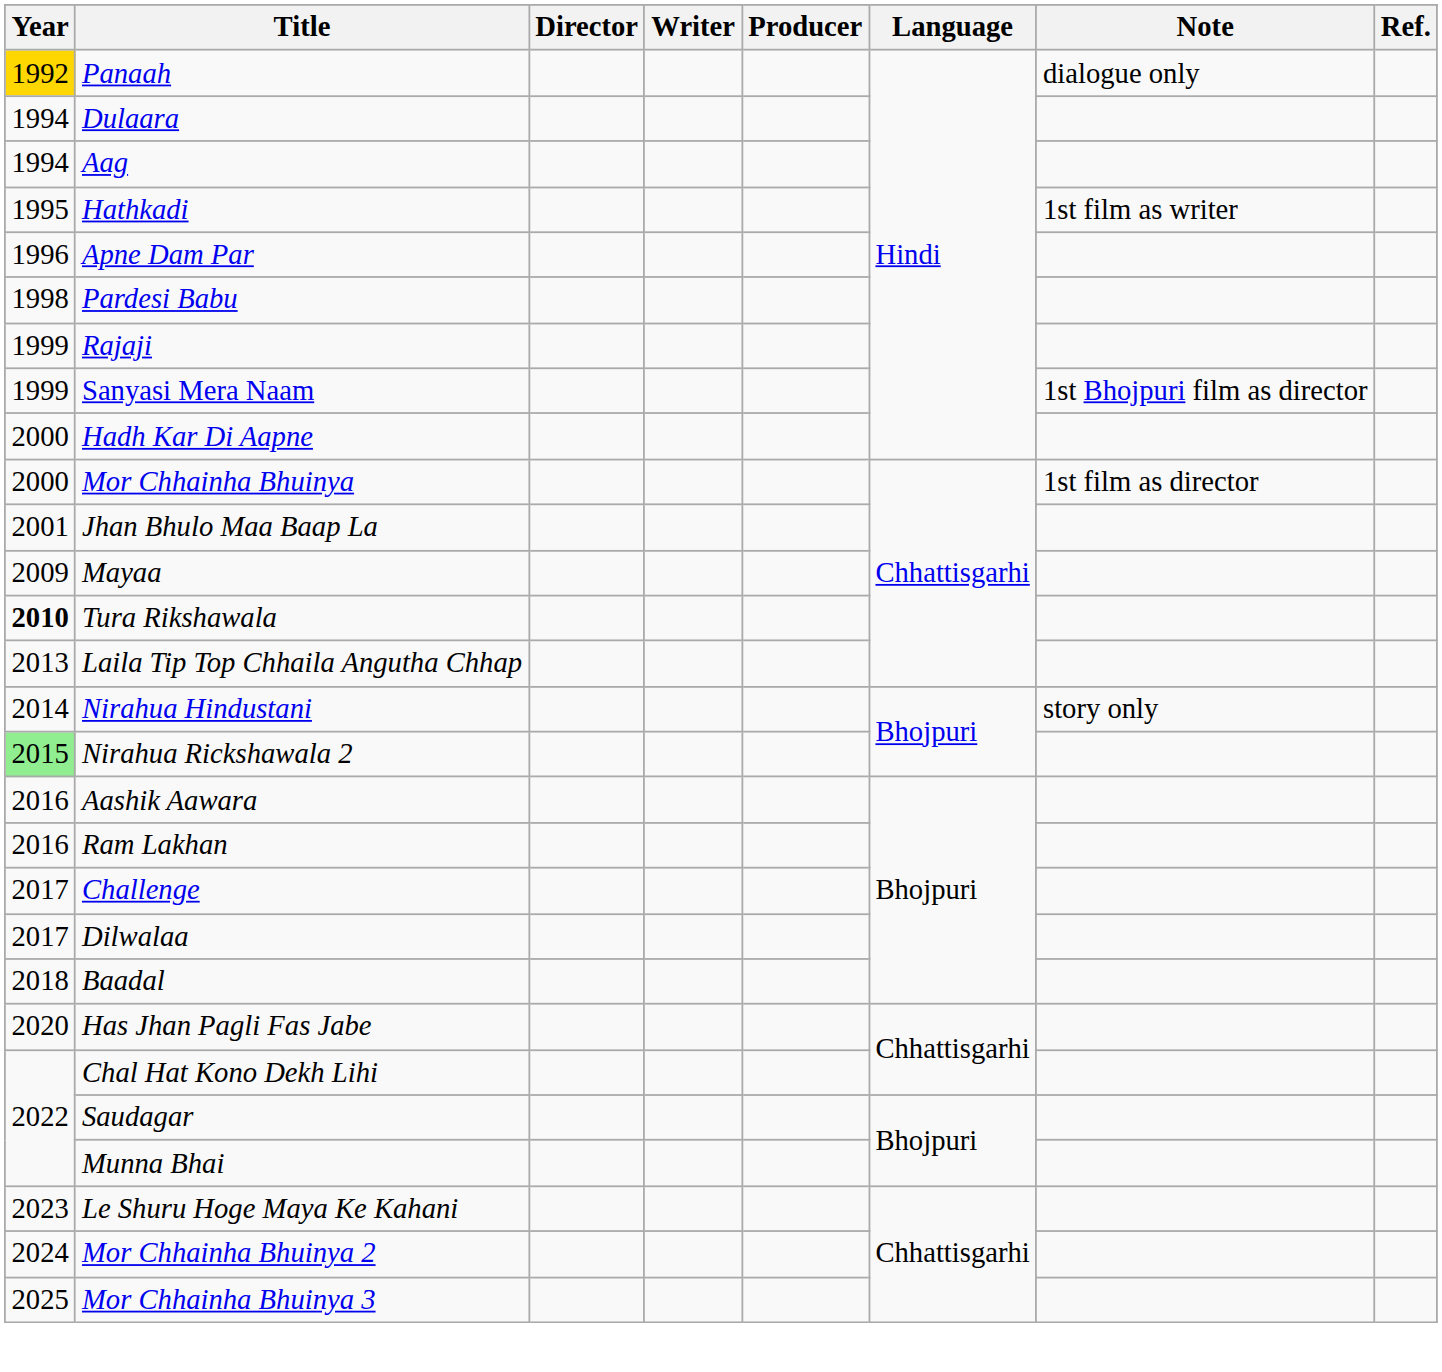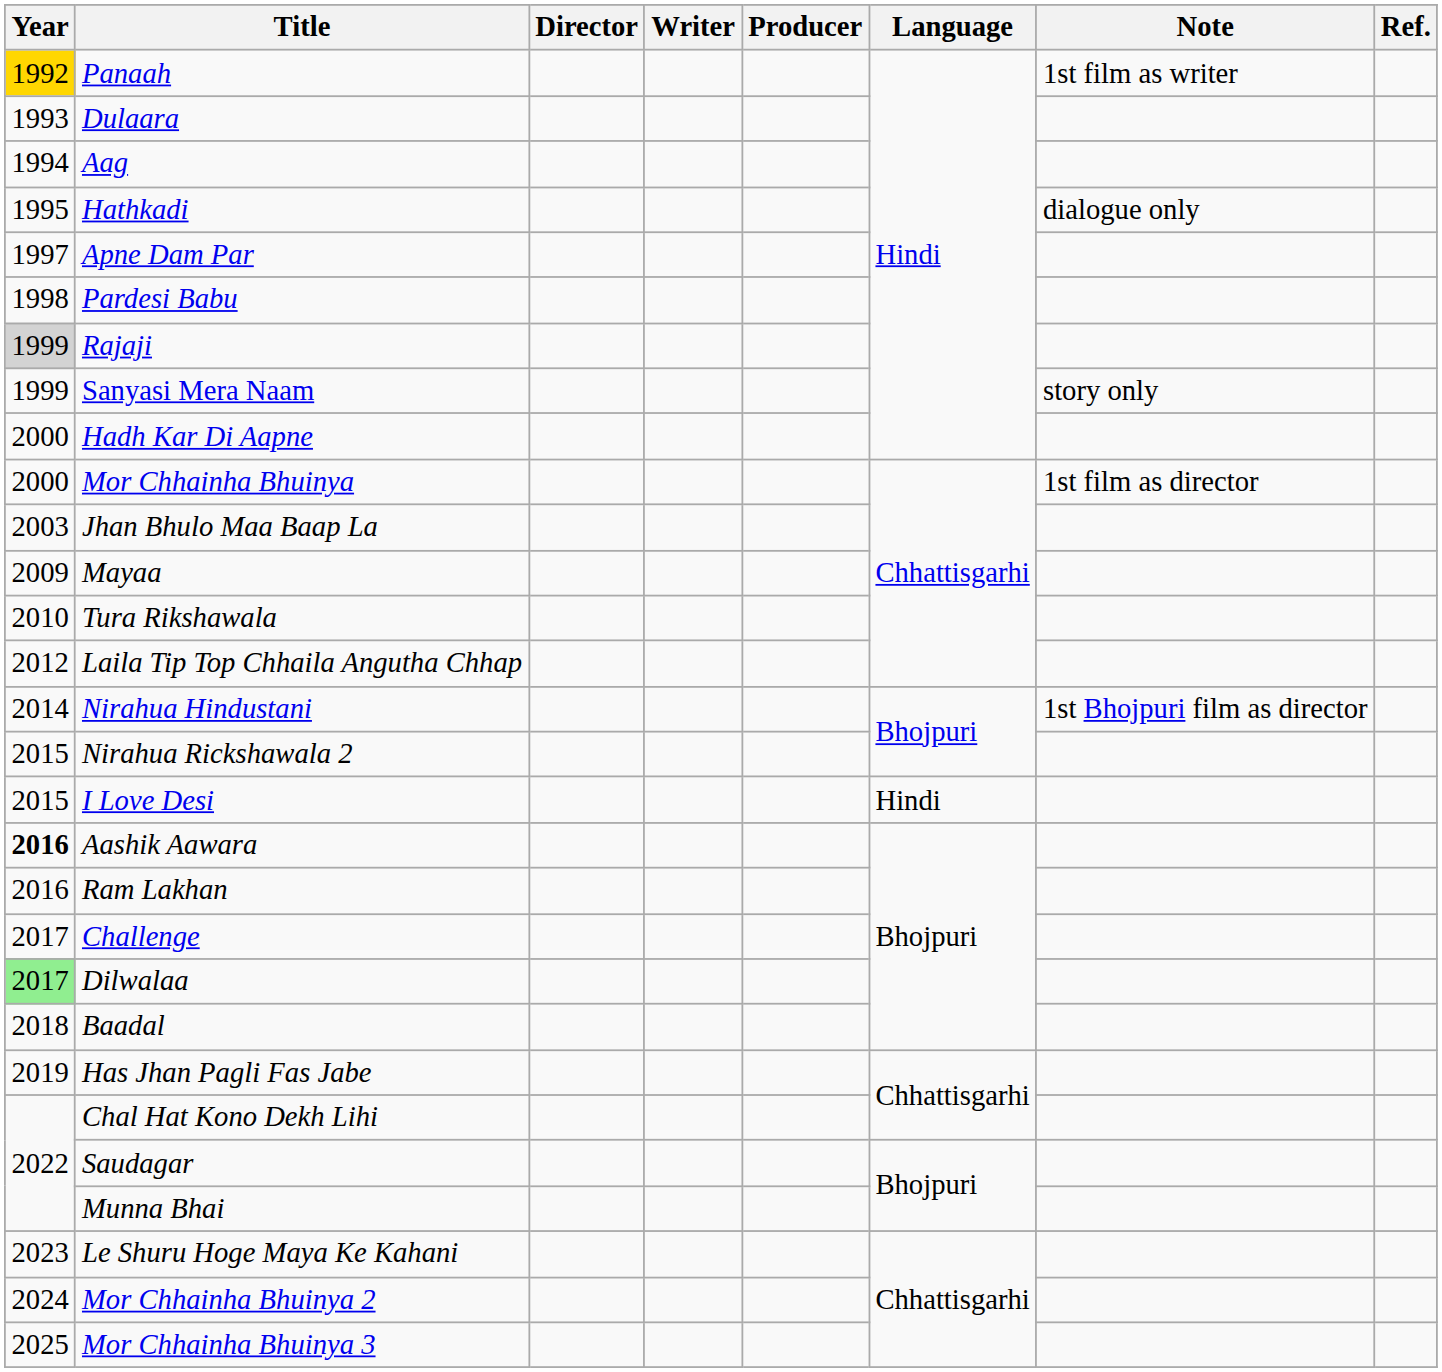 <table class="wikitable sortable">
 <tr>
 <th>Year</th>
 <th>Title</th>
 <th>Director</th>
 <th>Writer</th>
 <th>Producer</th>
 <th>Language</th>
 <th>Note</th>
 <th>Ref.</th>
 </tr>
 <tr>
 <td style="background: gold;">1992</td>
 <td><a href='#'><em>Panaah</em></a></td>
 <td></td>
 <td></td>
 <td></td>
 <td rowspan="9"><a href='#'>Hindi</a></td>
-<td>dialogue only </td>
+<td>1st film as writer</td>
 <td></td>
 </tr>
 <tr>
-<td>1994</td>
+<td>1993</td>
 <td><em><a href='#'>Dulaara</a></em></td>
 <td></td>
 <td></td>
 <td></td>
 <td></td>
 <td></td>
 </tr>
 <tr>
 <td>1994</td>
 <td><a href='#'><em>Aag</em></a></td>
 <td></td>
 <td></td>
 <td></td>
 <td></td>
 <td></td>
 </tr>
 <tr>
 <td>1995</td>
 <td><em><a href='#'>Hathkadi</a></em></td>
 <td></td>
 <td></td>
 <td></td>
-<td>1st film as writer</td>
+<td>dialogue only </td>
 <td></td>
 </tr>
 <tr>
-<td>1996</td>
+<td>1997</td>
 <td><em><a href='#'>Apne Dam Par </a></em></td>
 <td></td>
 <td></td>
 <td></td>
 <td></td>
 <td></td>
 </tr>
 <tr>
 <td>1998</td>
 <td><em><a href='#'>Pardesi Babu</a></em></td>
 <td></td>
 <td></td>
 <td></td>
 <td></td>
 <td></td>
 </tr>
 <tr>
-<td>1999</td>
+<td style="background: lightgrey;">1999</td>
 <td><a href='#'><em>Rajaji</em></a></td>
 <td></td>
 <td></td>
 <td></td>
 <td></td>
 <td></td>
 </tr>
 <tr>
 <td>1999</td>
 <td><a href='#'>Sanyasi Mera Naam</a></td>
 <td></td>
 <td></td>
 <td></td>
-<td>1st <a href='#'>Bhojpuri</a> film as director</td>
+<td>story only </td>
 <td></td>
 </tr>
 <tr>
 <td>2000</td>
 <td><em><a href='#'>Hadh Kar Di Aapne</a></em></td>
 <td></td>
 <td></td>
 <td></td>
 <td></td>
 <td></td>
 </tr>
 <tr>
 <td>2000</td>
 <td><em><a href='#'>Mor Chhainha Bhuinya</a></em></td>
 <td></td>
 <td></td>
 <td></td>
 <td rowspan="5"><a href='#'>Chhattisgarhi</a></td>
 <td>1st film as director</td>
 <td></td>
 </tr>
 <tr>
-<td>2001</td>
+<td>2003</td>
 <td><em>Jhan Bhulo Maa Baap La</em></td>
 <td></td>
 <td></td>
 <td></td>
 <td></td>
 <td></td>
 </tr>
 <tr>
 <td>2009</td>
 <td><em>Mayaa</em></td>
 <td></td>
 <td></td>
 <td></td>
 <td></td>
 <td></td>
 </tr>
 <tr>
-<td><strong>2010</strong></td>
+<td>2010</td>
 <td><em>Tura Rikshawala</em></td>
 <td></td>
 <td></td>
 <td></td>
 <td></td>
 <td></td>
 </tr>
 <tr>
-<td>2013</td>
+<td>2012</td>
 <td><em>Laila Tip Top Chhaila Angutha Chhap</em></td>
 <td></td>
 <td></td>
 <td></td>
 <td></td>
 <td></td>
 </tr>
 <tr>
 <td>2014</td>
 <td><em><a href='#'>Nirahua Hindustani</a></em></td>
 <td></td>
 <td></td>
 <td></td>
 <td rowspan="2"><a href='#'>Bhojpuri</a></td>
-<td>story only </td>
+<td>1st <a href='#'>Bhojpuri</a> film as director</td>
 <td></td>
 </tr>
 <tr>
-<td style="background: lightgreen;">2015</td>
+<td>2015</td>
 <td><em>Nirahua Rickshawala 2</em></td>
 <td></td>
 <td></td>
 <td></td>
 <td></td>
 <td></td>
 </tr>
 <tr>
-<td>2016</td>
+<td>2015</td>
+<td><em><a href='#'>I Love Desi</a></em></td>
+<td></td>
+<td></td>
+<td></td>
+<td>Hindi</td>
+<td></td>
+<td></td>
+</tr>
+<tr>
+<td><strong>2016</strong></td>
 <td><em>Aashik Aawara</em></td>
 <td></td>
 <td></td>
 <td></td>
 <td rowspan="5">Bhojpuri</td>
 <td></td>
 <td></td>
 </tr>
 <tr>
 <td>2016</td>
 <td><em>Ram Lakhan</em></td>
 <td></td>
 <td></td>
 <td></td>
 <td></td>
 <td></td>
 </tr>
 <tr>
 <td>2017</td>
 <td><a href='#'><em>Challenge</em></a></td>
 <td></td>
 <td></td>
 <td></td>
 <td></td>
 <td></td>
 </tr>
 <tr>
-<td>2017</td>
+<td style="background: lightgreen;">2017</td>
 <td><em>Dilwalaa</em></td>
 <td></td>
 <td></td>
 <td></td>
 <td></td>
 <td></td>
 </tr>
 <tr>
 <td>2018</td>
 <td><em>Baadal</em></td>
 <td></td>
 <td></td>
 <td></td>
 <td></td>
 <td></td>
 </tr>
 <tr>
-<td>2020</td>
+<td>2019</td>
 <td><em>Has Jhan Pagli Fas Jabe</em></td>
 <td></td>
 <td></td>
 <td></td>
 <td rowspan="2">Chhattisgarhi</td>
 <td></td>
 <td></td>
 </tr>
 <tr>
 <td rowspan="3">2022</td>
 <td><em>Chal Hat Kono Dekh Lihi</em></td>
 <td></td>
 <td></td>
 <td></td>
 <td></td>
 <td></td>
 </tr>
 <tr>
 <td><em>Saudagar</em></td>
 <td></td>
 <td></td>
 <td></td>
 <td rowspan="2">Bhojpuri</td>
 <td></td>
 <td></td>
 </tr>
 <tr>
 <td><em>Munna Bhai</em></td>
 <td></td>
 <td></td>
 <td></td>
 <td></td>
 <td></td>
 </tr>
 <tr>
 <td>2023</td>
 <td><em>Le Shuru Hoge Maya Ke Kahani</em></td>
 <td></td>
 <td></td>
 <td></td>
 <td rowspan="3">Chhattisgarhi</td>
 <td></td>
 <td></td>
 </tr>
 <tr>
 <td>2024</td>
 <td><em><a href='#'>Mor Chhainha Bhuinya 2</a></em></td>
 <td></td>
 <td></td>
 <td></td>
 <td></td>
 <td></td>
 </tr>
 <tr>
 <td>2025</td>
 <td><em><a href='#'>Mor Chhainha Bhuinya 3</a></em></td>
 <td></td>
 <td></td>
 <td></td>
 <td></td>
 <td></td>
 </tr>
 </table>
